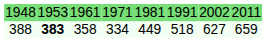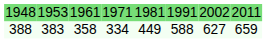 <table align="center" cellspacing="0" style="background:#f3fff3">
 <tr bgcolor="#77dd77">
 <td align="center">1948</td>
 <td align="center">1953</td>
 <td align="center">1961</td>
 <td align="center">1971</td>
 <td align="center">1981</td>
 <td align="center">1991</td>
 <td align="center">2002</td>
 <td align="center">2011</td>
 </tr>
 <tr>
 <td align="center">388</td>
-<td align="center"><strong>383</strong></td>
+<td align="center">383</td>
 <td align="center">358</td>
 <td align="center">334</td>
 <td align="center">449</td>
-<td align="center">518</td>
+<td align="center">588</td>
 <td align="center">627</td>
 <td align="center">659</td>
 </tr>
 </table>
